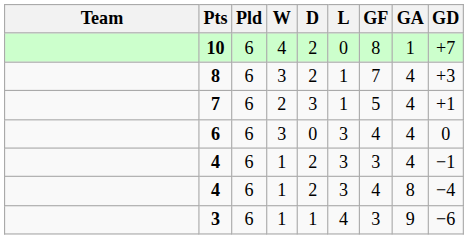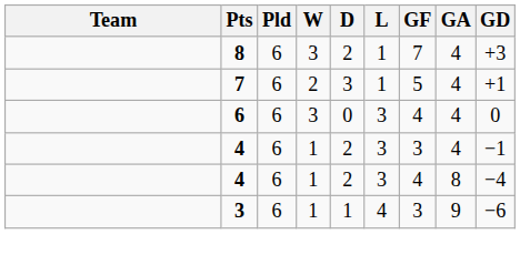 <table class="wikitable" style="text-align:center;">
 <tr>
 <th width=165>Team</th>
 <th width=20>Pts</th>
 <th width=20>Pld</th>
 <th width=20>W</th>
 <th width=20>D</th>
 <th width=20>L</th>
 <th width=20>GF</th>
 <th width=20>GA</th>
 <th width=20>GD</th>
-</tr>
-<tr style="background:#ccffcc;">
-<td style="text-align:left;"></td>
-<td><strong>10</strong></td>
-<td>6</td>
-<td>4</td>
-<td>2</td>
-<td>0</td>
-<td>8</td>
-<td>1</td>
-<td>+7</td>
 </tr>
 <tr>
 <td style="text-align:left;"></td>
 <td><strong>8</strong></td>
 <td>6</td>
 <td>3</td>
 <td>2</td>
 <td>1</td>
 <td>7</td>
 <td>4</td>
 <td>+3</td>
 </tr>
 <tr>
 <td style="text-align:left;"></td>
 <td><strong>7</strong></td>
 <td>6</td>
 <td>2</td>
 <td>3</td>
 <td>1</td>
 <td>5</td>
 <td>4</td>
 <td>+1</td>
 </tr>
 <tr>
 <td style="text-align:left;"></td>
 <td><strong>6</strong></td>
 <td>6</td>
 <td>3</td>
 <td>0</td>
 <td>3</td>
 <td>4</td>
 <td>4</td>
 <td>0</td>
 </tr>
 <tr>
 <td style="text-align:left;"></td>
 <td><strong>4</strong></td>
 <td>6</td>
 <td>1</td>
 <td>2</td>
 <td>3</td>
 <td>3</td>
 <td>4</td>
 <td>−1</td>
 </tr>
 <tr>
 <td style="text-align:left;"></td>
 <td><strong>4</strong></td>
 <td>6</td>
 <td>1</td>
 <td>2</td>
 <td>3</td>
 <td>4</td>
 <td>8</td>
 <td>−4</td>
 </tr>
 <tr>
 <td style="text-align:left;"></td>
 <td><strong>3</strong></td>
 <td>6</td>
 <td>1</td>
 <td>1</td>
 <td>4</td>
 <td>3</td>
 <td>9</td>
 <td>−6</td>
 </tr>
 </table>
